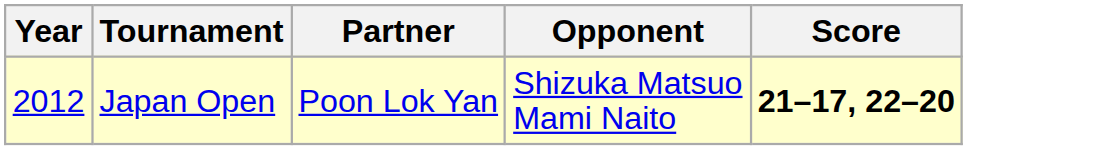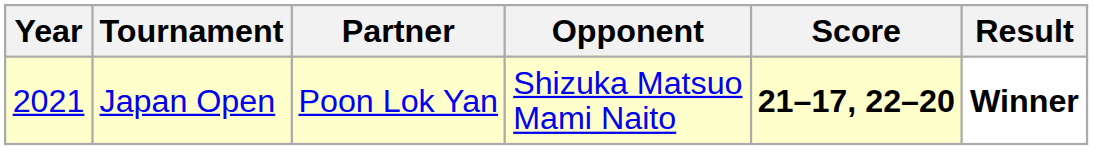 <table class="sortable wikitable" style="font-size: 90%;">
 <tr>
 <th>Year</th>
 <th>Tournament</th>
 <th>Partner</th>
 <th>Opponent</th>
 <th>Score</th>
+<th>Result</th>
 </tr>
 <tr style="background:#FFFFCC">
-<td align="center"><a href='#'>2012</a></td>
+<td align="center"><a href='#'>2021</a></td>
 <td align="left"><a href='#'>Japan Open</a></td>
 <td align="left"> <a href='#'>Poon Lok Yan</a></td>
 <td align="left"> <a href='#'>Shizuka Matsuo</a><br> <a href='#'>Mami Naito</a></td>
 <td align="left"><strong>21–17, 22–20</strong></td>
+<td style="text-align:left; background:white"> <strong>Winner</strong></td>
 </tr>
 </table>
